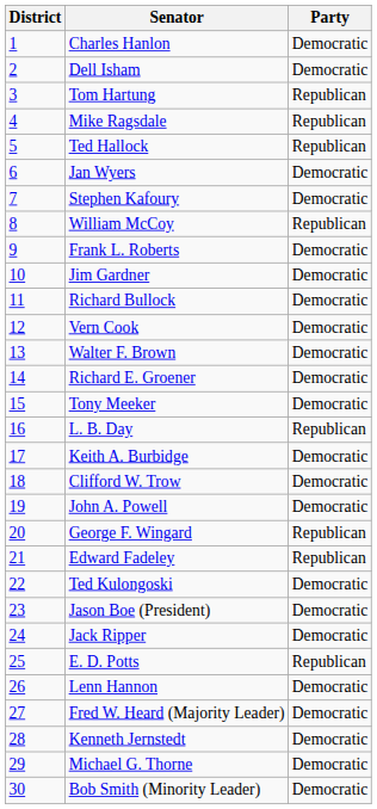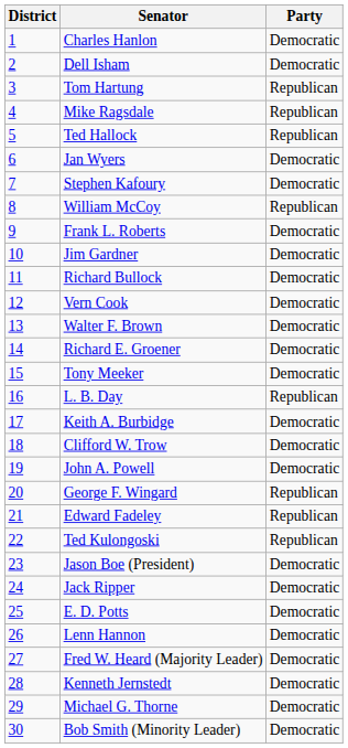 <table class="wikitable">
 <tr>
 <th>District</th>
 <th>Senator</th>
 <th>Party</th>
 </tr>
 <tr>
 <td><a href='#'>1</a></td>
 <td><a href='#'>Charles Hanlon</a></td>
 <td>Democratic</td>
 </tr>
 <tr>
 <td><a href='#'>2</a></td>
 <td><a href='#'>Dell Isham</a></td>
 <td>Democratic</td>
 </tr>
 <tr>
 <td><a href='#'>3</a></td>
 <td><a href='#'>Tom Hartung</a></td>
 <td>Republican</td>
 </tr>
 <tr>
 <td><a href='#'>4</a></td>
 <td><a href='#'>Mike Ragsdale</a></td>
 <td>Republican</td>
 </tr>
 <tr>
 <td><a href='#'>5</a></td>
 <td><a href='#'>Ted Hallock</a></td>
 <td>Republican</td>
 </tr>
 <tr>
 <td><a href='#'>6</a></td>
 <td><a href='#'>Jan Wyers</a></td>
 <td>Democratic</td>
 </tr>
 <tr>
 <td><a href='#'>7</a></td>
 <td><a href='#'>Stephen Kafoury</a></td>
 <td>Democratic</td>
 </tr>
 <tr>
 <td><a href='#'>8</a></td>
 <td><a href='#'>William McCoy</a></td>
 <td>Republican</td>
 </tr>
 <tr>
 <td><a href='#'>9</a></td>
 <td><a href='#'>Frank L. Roberts</a></td>
 <td>Democratic</td>
 </tr>
 <tr>
 <td><a href='#'>10</a></td>
 <td><a href='#'>Jim Gardner</a></td>
 <td>Democratic</td>
 </tr>
 <tr>
 <td><a href='#'>11</a></td>
 <td><a href='#'>Richard Bullock</a></td>
 <td>Democratic</td>
 </tr>
 <tr>
 <td><a href='#'>12</a></td>
 <td><a href='#'>Vern Cook</a></td>
 <td>Democratic</td>
 </tr>
 <tr>
 <td><a href='#'>13</a></td>
 <td><a href='#'>Walter F. Brown</a></td>
 <td>Democratic</td>
 </tr>
 <tr>
 <td><a href='#'>14</a></td>
 <td><a href='#'>Richard E. Groener</a></td>
 <td>Democratic</td>
 </tr>
 <tr>
 <td><a href='#'>15</a></td>
 <td><a href='#'>Tony Meeker</a></td>
 <td>Democratic</td>
 </tr>
 <tr>
 <td><a href='#'>16</a></td>
 <td><a href='#'>L. B. Day</a></td>
 <td>Republican</td>
 </tr>
 <tr>
 <td><a href='#'>17</a></td>
 <td><a href='#'>Keith A. Burbidge</a></td>
 <td>Democratic</td>
 </tr>
 <tr>
 <td><a href='#'>18</a></td>
 <td><a href='#'>Clifford W. Trow</a></td>
 <td>Democratic</td>
 </tr>
 <tr>
 <td><a href='#'>19</a></td>
 <td><a href='#'>John A. Powell</a></td>
 <td>Democratic</td>
 </tr>
 <tr>
 <td><a href='#'>20</a></td>
 <td><a href='#'>George F. Wingard</a></td>
 <td>Republican</td>
 </tr>
 <tr>
 <td><a href='#'>21</a></td>
 <td><a href='#'>Edward Fadeley</a></td>
 <td>Republican</td>
 </tr>
 <tr>
 <td><a href='#'>22</a></td>
 <td><a href='#'>Ted Kulongoski</a></td>
-<td>Democratic</td>
+<td>Republican</td>
 </tr>
 <tr>
 <td><a href='#'>23</a></td>
 <td><a href='#'>Jason Boe</a> (President)</td>
 <td>Democratic</td>
 </tr>
 <tr>
 <td><a href='#'>24</a></td>
 <td><a href='#'>Jack Ripper</a></td>
 <td>Democratic</td>
 </tr>
 <tr>
 <td><a href='#'>25</a></td>
 <td><a href='#'>E. D. Potts</a></td>
-<td>Republican</td>
+<td>Democratic</td>
 </tr>
 <tr>
 <td><a href='#'>26</a></td>
 <td><a href='#'>Lenn Hannon</a></td>
 <td>Democratic</td>
 </tr>
 <tr>
 <td><a href='#'>27</a></td>
 <td><a href='#'>Fred W. Heard</a> (Majority Leader)</td>
 <td>Democratic</td>
 </tr>
 <tr>
 <td><a href='#'>28</a></td>
 <td><a href='#'>Kenneth Jernstedt</a></td>
 <td>Democratic</td>
 </tr>
 <tr>
 <td><a href='#'>29</a></td>
 <td><a href='#'>Michael G. Thorne</a></td>
 <td>Democratic</td>
 </tr>
 <tr>
 <td><a href='#'>30</a></td>
 <td><a href='#'>Bob Smith</a> (Minority Leader)</td>
 <td>Democratic</td>
 </tr>
 </table>
